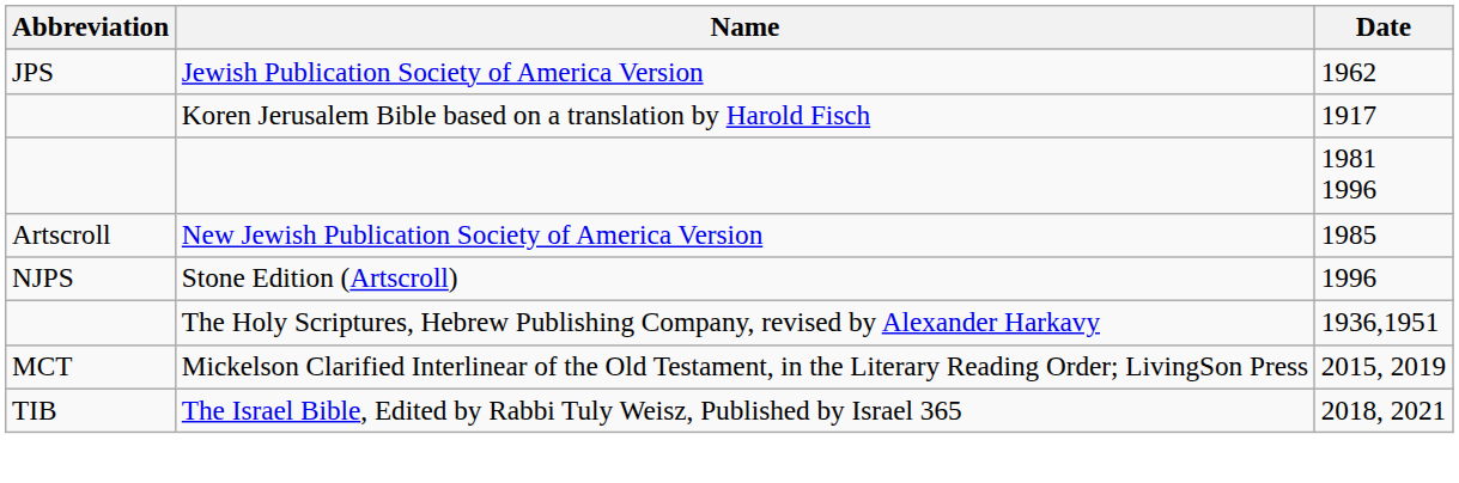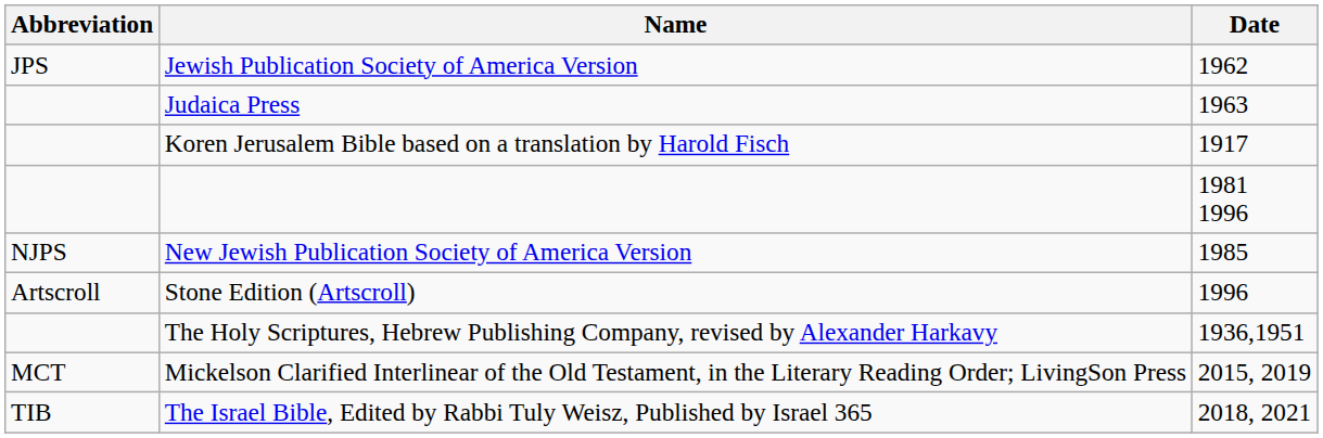 <table class="sortable wikitable">
 <tr>
 <th>Abbreviation</th>
 <th>Name</th>
 <th>Date</th>
 </tr>
 <tr>
 <td>JPS</td>
 <td><a href='#'>Jewish Publication Society of America Version</a></td>
 <td>1962</td>
 </tr>
 <tr>
 <td></td>
+<td><a href='#'>Judaica Press</a></td>
+<td>1963</td>
+</tr>
+<tr>
+<td></td>
 <td>Koren Jerusalem Bible based on a translation by <a href='#'>Harold Fisch</a></td>
 <td>1917</td>
 </tr>
 <tr>
 <td></td>
 <td><br></td>
 <td>1981<br>1996</td>
 </tr>
 <tr>
-<td>Artscroll</td>
+<td>NJPS</td>
 <td><a href='#'>New Jewish Publication Society of America Version</a></td>
 <td>1985</td>
 </tr>
 <tr>
-<td>NJPS</td>
+<td>Artscroll</td>
 <td>Stone Edition (<a href='#'>Artscroll</a>)</td>
 <td>1996</td>
 </tr>
 <tr>
 <td></td>
 <td>The Holy Scriptures, Hebrew Publishing Company, revised by <a href='#'>Alexander Harkavy</a></td>
 <td>1936,1951</td>
 </tr>
 <tr>
 <td>MCT</td>
 <td>Mickelson Clarified Interlinear of the Old Testament, in the Literary Reading Order; LivingSon Press</td>
 <td>2015, 2019</td>
 </tr>
 <tr>
 <td>TIB</td>
 <td><a href='#'>The Israel Bible</a>, Edited by Rabbi Tuly Weisz, Published by Israel 365</td>
 <td>2018, 2021</td>
 </tr>
 </table>
